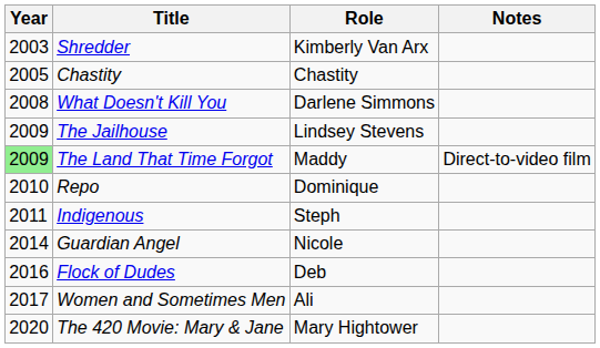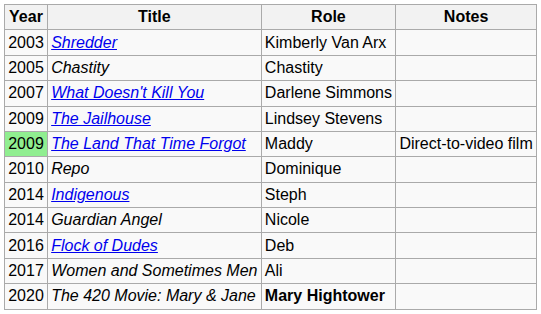 <table class="wikitable">
 <tr>
 <th>Year</th>
 <th>Title</th>
 <th>Role</th>
 <th>Notes</th>
 </tr>
 <tr>
 <td>2003</td>
 <td><em><a href='#'>Shredder</a></em></td>
 <td>Kimberly Van Arx</td>
 <td></td>
 </tr>
 <tr>
 <td>2005</td>
 <td><em>Chastity</em></td>
 <td>Chastity</td>
 <td></td>
 </tr>
 <tr>
-<td>2008</td>
+<td>2007</td>
 <td><em><a href='#'>What Doesn't Kill You</a></em></td>
 <td>Darlene Simmons</td>
 <td></td>
 </tr>
 <tr>
 <td>2009</td>
 <td><em><a href='#'>The Jailhouse</a></em></td>
 <td>Lindsey Stevens</td>
 <td></td>
 </tr>
 <tr>
 <td style="background: lightgreen;">2009</td>
 <td><em><a href='#'>The Land That Time Forgot</a></em></td>
 <td>Maddy</td>
 <td>Direct-to-video film</td>
 </tr>
 <tr>
 <td>2010</td>
 <td><em>Repo</em></td>
 <td>Dominique</td>
 <td></td>
 </tr>
 <tr>
-<td>2011</td>
+<td>2014</td>
 <td><em><a href='#'>Indigenous</a></em></td>
 <td>Steph</td>
 <td></td>
 </tr>
 <tr>
 <td>2014</td>
 <td><em>Guardian Angel</em></td>
 <td>Nicole</td>
 <td></td>
 </tr>
 <tr>
 <td>2016</td>
 <td><em><a href='#'>Flock of Dudes</a></em></td>
 <td>Deb</td>
 <td></td>
 </tr>
 <tr>
 <td>2017</td>
 <td><em>Women and Sometimes Men</em></td>
 <td>Ali</td>
 <td></td>
 </tr>
 <tr>
 <td>2020</td>
 <td><em>The 420 Movie: Mary & Jane</em></td>
-<td>Mary Hightower</td>
+<td><strong>Mary Hightower</strong></td>
 <td></td>
 </tr>
 </table>
